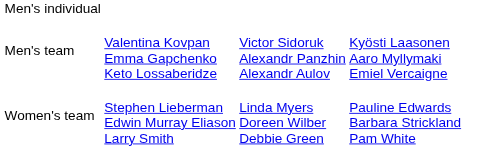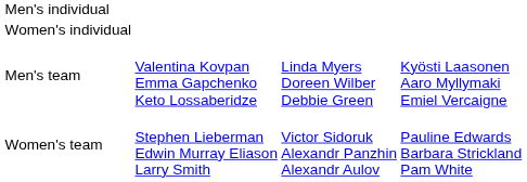 <table>
 <tr>
 <td>Men's individual</td>
 <td></td>
 <td></td>
 <td></td>
 </tr>
 <tr>
+<td>Women's individual</td>
+<td></td>
+<td></td>
+<td></td>
+</tr>
+<tr>
 <td>Men's team</td>
 <td> <br> <a href='#'>Valentina Kovpan</a> <br> <a href='#'>Emma Gapchenko</a> <br> <a href='#'>Keto Lossaberidze</a></td>
-<td> <br> <a href='#'>Victor Sidoruk</a> <br> <a href='#'>Alexandr Panzhin</a> <br> <a href='#'>Alexandr Aulov</a></td>
+<td> <br> <a href='#'>Linda Myers</a> <br> <a href='#'>Doreen Wilber</a> <br> <a href='#'>Debbie Green</a></td>
 <td> <br> <a href='#'>Kyösti Laasonen</a> <br> <a href='#'>Aaro Myllymaki</a> <br> <a href='#'>Emiel Vercaigne</a></td>
 </tr>
 <tr>
 <td>Women's team</td>
 <td> <br> <a href='#'>Stephen Lieberman</a> <br> <a href='#'>Edwin Murray Eliason</a> <br> <a href='#'>Larry Smith</a></td>
-<td> <br> <a href='#'>Linda Myers</a> <br> <a href='#'>Doreen Wilber</a> <br> <a href='#'>Debbie Green</a></td>
+<td> <br> <a href='#'>Victor Sidoruk</a> <br> <a href='#'>Alexandr Panzhin</a> <br> <a href='#'>Alexandr Aulov</a></td>
 <td> <br> <a href='#'>Pauline Edwards</a> <br> <a href='#'>Barbara Strickland</a> <br> <a href='#'>Pam White</a></td>
 </tr>
 <tr>
 </tr>
 </table>
